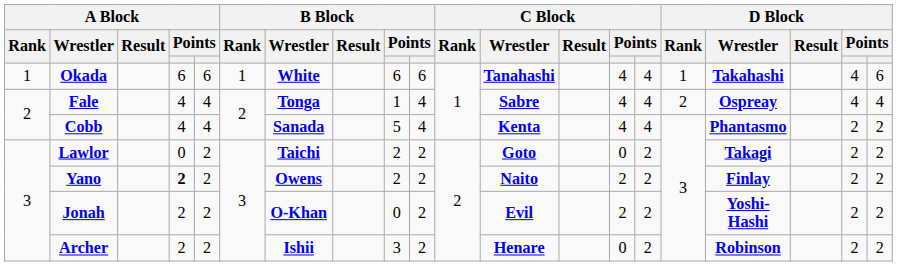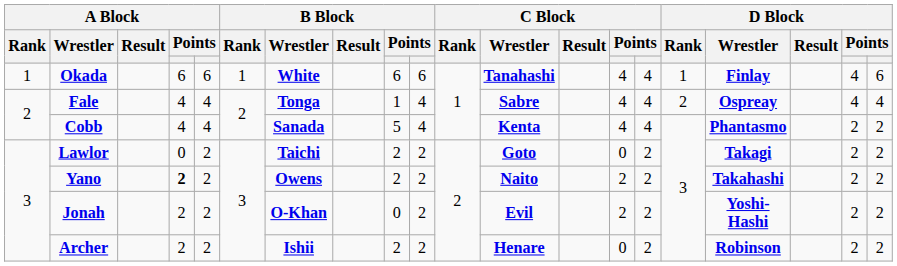 <table class="wikitable mw-collapsible mw-collapsed" style="text-align: center">
 <tr>
 <th colspan="5">A Block</th>
 <th colspan="5">B Block</th>
 <th colspan="5">C Block</th>
 <th colspan="5">D Block</th>
 </tr>
 <tr>
 <th rowspan="2">Rank</th>
 <th rowspan="2">Wrestler</th>
 <th rowspan="2">Result</th>
 <th colspan="2">Points</th>
 <th rowspan="2">Rank</th>
 <th rowspan="2">Wrestler</th>
 <th rowspan="2">Result</th>
 <th colspan="2">Points</th>
 <th rowspan="2">Rank</th>
 <th rowspan="2">Wrestler</th>
 <th rowspan="2">Result</th>
 <th colspan="2">Points</th>
 <th rowspan="2">Rank</th>
 <th rowspan="2">Wrestler</th>
 <th rowspan="2">Result</th>
 <th colspan="2">Points</th>
 </tr>
 <tr>
 <th></th>
 <th></th>
 <th></th>
 <th></th>
 <th></th>
 <th></th>
 <th></th>
 <th></th>
 </tr>
 <tr>
 <td>1</td>
 <td><strong><a href='#'>Okada</a></strong></td>
 <td></td>
 <td>6</td>
 <td>6</td>
 <td>1</td>
 <td><strong><a href='#'>White</a></strong></td>
 <td></td>
 <td>6</td>
 <td>6</td>
 <td rowspan="3">1</td>
 <td><strong><a href='#'>Tanahashi</a></strong></td>
 <td></td>
 <td>4</td>
 <td>4</td>
 <td>1</td>
-<td><strong><a href='#'>Takahashi</a></strong></td>
+<td><strong><a href='#'>Finlay</a></strong></td>
 <td></td>
 <td>4</td>
 <td>6</td>
 </tr>
 <tr>
 <td rowspan="2">2</td>
 <td><strong><a href='#'>Fale</a></strong></td>
 <td></td>
 <td>4</td>
 <td>4</td>
 <td rowspan="2">2</td>
 <td><strong><a href='#'>Tonga</a></strong></td>
 <td></td>
 <td>1</td>
 <td>4</td>
 <td><strong><a href='#'>Sabre</a></strong></td>
 <td></td>
 <td>4</td>
 <td>4</td>
 <td>2</td>
 <td><strong><a href='#'>Ospreay</a></strong></td>
 <td></td>
 <td>4</td>
 <td>4</td>
 </tr>
 <tr>
 <td><strong><a href='#'>Cobb</a></strong></td>
 <td></td>
 <td>4</td>
 <td>4</td>
 <td><a href='#'><strong>Sanada</strong></a></td>
 <td></td>
 <td>5</td>
 <td>4</td>
 <td><strong><a href='#'>Kenta</a></strong></td>
 <td></td>
 <td>4</td>
 <td>4</td>
 <td rowspan="5">3</td>
 <td><strong><a href='#'>Phantasmo</a></strong></td>
 <td></td>
 <td>2</td>
 <td>2</td>
 </tr>
 <tr>
 <td rowspan="4">3</td>
 <td><strong><a href='#'>Lawlor</a></strong></td>
 <td></td>
 <td>0</td>
 <td>2</td>
 <td rowspan="4">3</td>
 <td><a href='#'><strong>Taichi</strong></a></td>
 <td></td>
 <td>2</td>
 <td>2</td>
 <td rowspan="4">2</td>
 <td><strong><a href='#'>Goto</a></strong></td>
 <td></td>
 <td>0</td>
 <td>2</td>
 <td><strong><a href='#'>Takagi</a></strong></td>
 <td></td>
 <td>2</td>
 <td>2</td>
 </tr>
 <tr>
 <td><strong><a href='#'>Yano</a></strong></td>
 <td></td>
 <td><strong>2</strong></td>
 <td>2</td>
 <td><strong><a href='#'>Owens</a></strong></td>
 <td></td>
 <td>2</td>
 <td>2</td>
 <td><strong><a href='#'>Naito</a></strong></td>
 <td></td>
 <td>2</td>
 <td>2</td>
-<td><strong><a href='#'>Finlay</a></strong></td>
+<td><strong><a href='#'>Takahashi</a></strong></td>
 <td></td>
 <td>2</td>
 <td>2</td>
 </tr>
 <tr>
 <td><strong><a href='#'>Jonah</a></strong></td>
 <td></td>
 <td>2</td>
 <td>2</td>
 <td><a href='#'><strong>O-Khan</strong></a></td>
 <td></td>
 <td>0</td>
 <td>2</td>
 <td><a href='#'><strong>Evil</strong></a></td>
 <td></td>
 <td>2</td>
 <td>2</td>
 <td><strong><a href='#'>Yoshi-Hashi</a></strong></td>
 <td></td>
 <td>2</td>
 <td>2</td>
 </tr>
 <tr>
 <td><strong><a href='#'>Archer</a></strong></td>
 <td></td>
 <td>2</td>
 <td>2</td>
 <td><strong><a href='#'>Ishii</a></strong></td>
 <td></td>
-<td>3</td>
+<td>2</td>
 <td>2</td>
 <td><strong><a href='#'>Henare</a></strong></td>
 <td></td>
 <td>0</td>
 <td>2</td>
 <td><strong><a href='#'>Robinson</a></strong></td>
 <td></td>
 <td>2</td>
 <td>2</td>
 </tr>
 </table>
